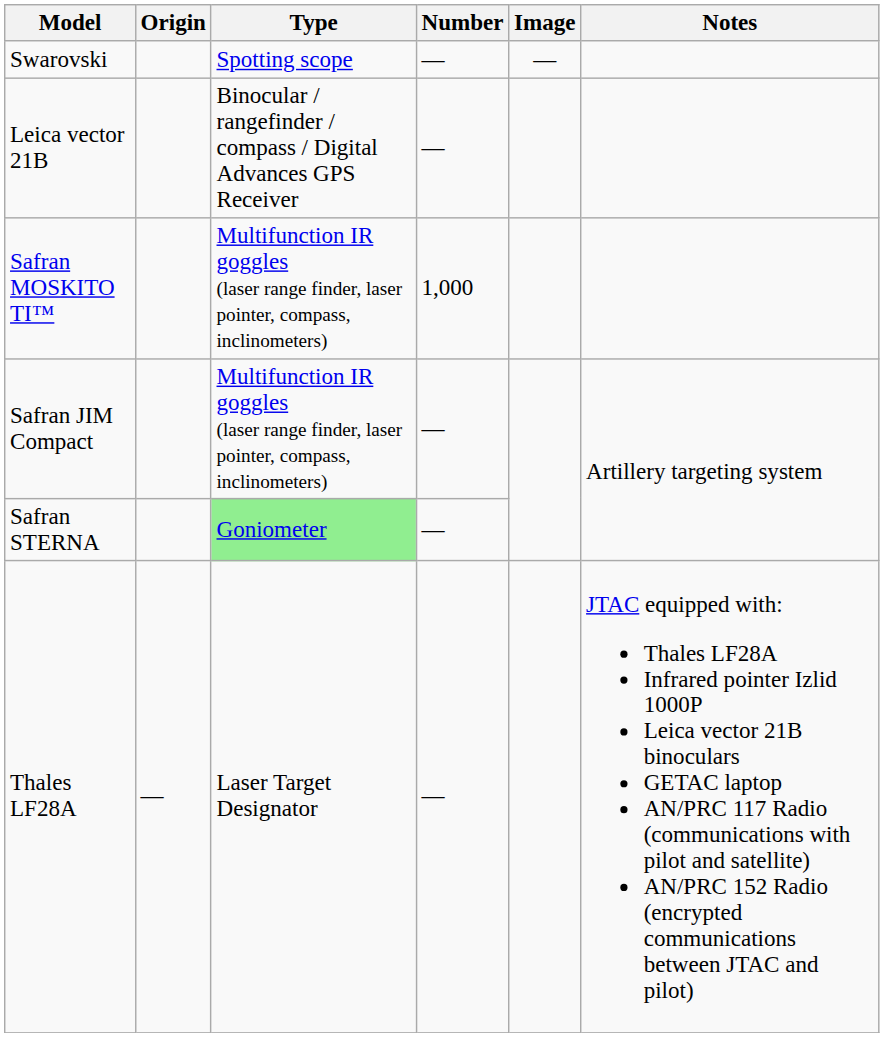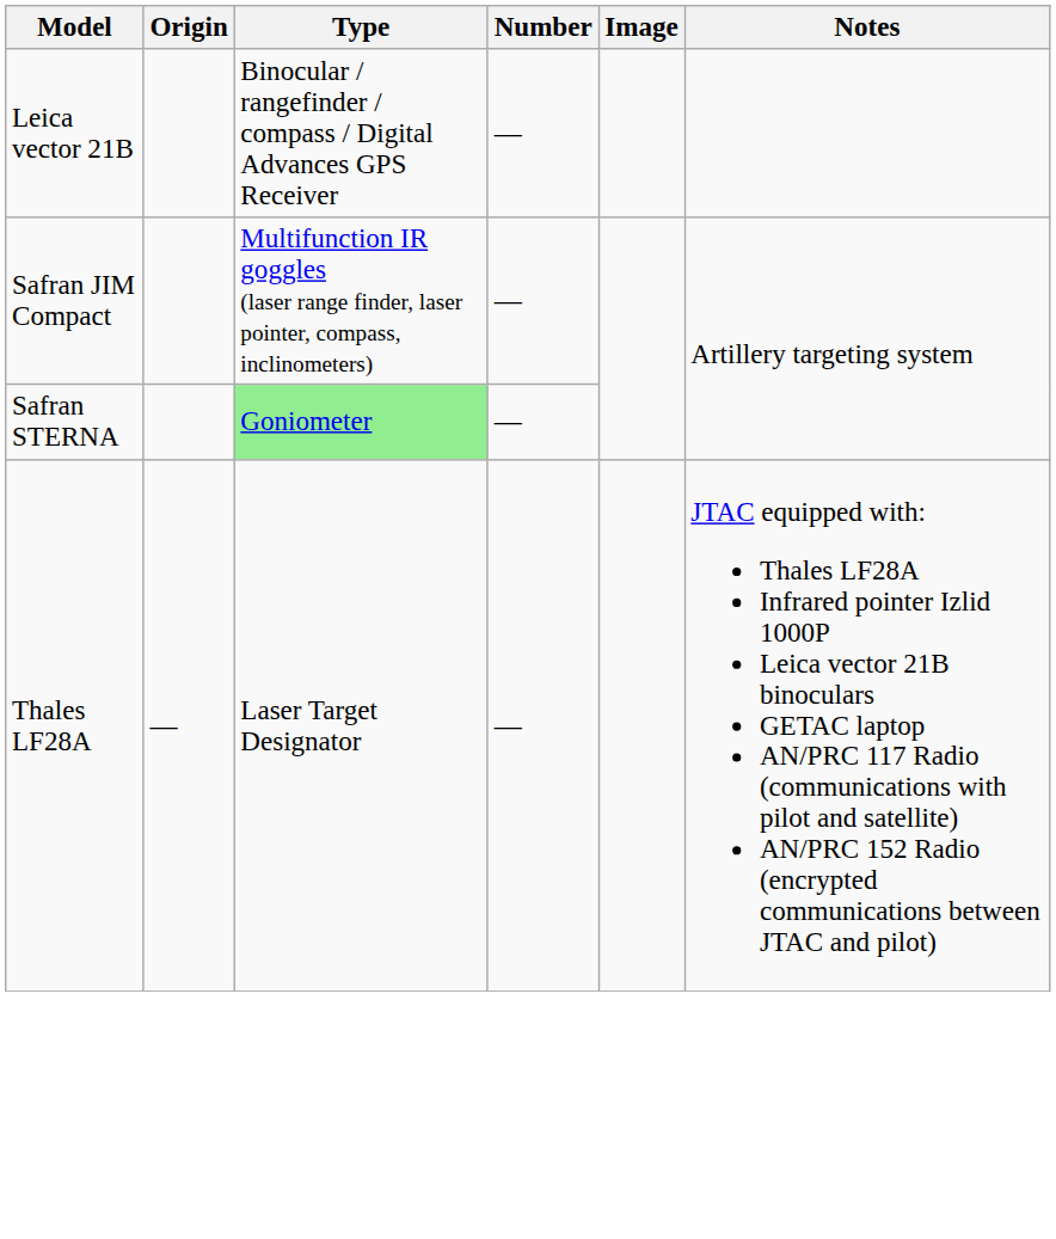 <table class="wikitable">
 <tr>
 <th>Model</th>
 <th>Origin</th>
 <th>Type</th>
 <th>Number</th>
 <th>Image</th>
 <th>Notes</th>
 </tr>
 <tr>
-<td>Swarovski</td>
-<td><small></small></td>
-<td><a href='#'>Spotting scope</a></td>
-<td>—</td>
-<td style="text-align: center; ">—</td>
-<td></td>
-</tr>
-<tr>
 <td>Leica vector 21B</td>
 <td><small></small></td>
 <td>Binocular / rangefinder / compass / Digital Advances GPS Receiver</td>
 <td>—</td>
 <td></td>
-<td></td>
-</tr>
-<tr>
-<td><a href='#'>Safran MOSKITO TI™</a></td>
-<td><small></small></td>
-<td><a href='#'>Multifunction IR goggles</a><br><small>(laser range finder, laser pointer, compass, inclinometers)</small></td>
-<td>1,000</td>
-<td style="text-align: center; "></td>
 <td></td>
 </tr>
 <tr>
 <td>Safran JIM Compact</td>
 <td><small></small></td>
 <td><a href='#'>Multifunction IR goggles</a><br><small>(laser range finder, laser pointer, compass, inclinometers)</small></td>
 <td>—</td>
 <td rowspan="2"></td>
 <td rowspan="2"><br>Artillery targeting system</td>
 </tr>
 <tr>
 <td>Safran STERNA</td>
 <td><small></small></td>
 <td style="background: lightgreen;"><a href='#'>Goniometer</a></td>
 <td>—</td>
 </tr>
 <tr>
 <td>Thales LF28A</td>
 <td>—</td>
 <td>Laser Target Designator</td>
 <td>—</td>
 <td style="text-align: center; "></td>
 <td><br><a href='#'>JTAC</a> equipped with:<ul><li>Thales LF28A</li><li>Infrared pointer Izlid 1000P</li><li>Leica vector 21B binoculars</li><li>GETAC laptop</li><li>AN/PRC 117 Radio (communications with pilot and satellite)</li><li>AN/PRC 152 Radio (encrypted communications between JTAC and pilot)</li></ul></td>
 </tr>
 </table>
